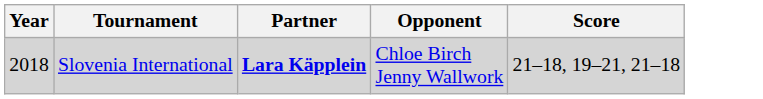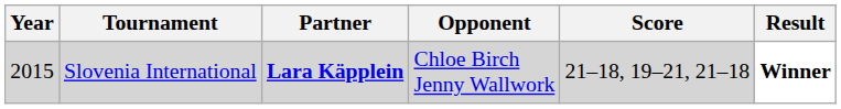 <table class="sortable wikitable" style="font-size: 90%;">
 <tr>
 <th>Year</th>
 <th>Tournament</th>
 <th>Partner</th>
 <th>Opponent</th>
 <th>Score</th>
+<th>Result</th>
 </tr>
 <tr style="background:#D5D5D5">
-<td align="center">2018</td>
+<td align="center">2015</td>
 <td align="left"><a href='#'>Slovenia International</a></td>
 <td align="left"><strong> <a href='#'>Lara Käpplein</a></strong></td>
 <td align="left"> <a href='#'>Chloe Birch</a><br> <a href='#'>Jenny Wallwork</a></td>
 <td align="left">21–18, 19–21, 21–18</td>
+<td style="text-align:left; background:white"> <strong>Winner</strong></td>
 </tr>
 </table>
